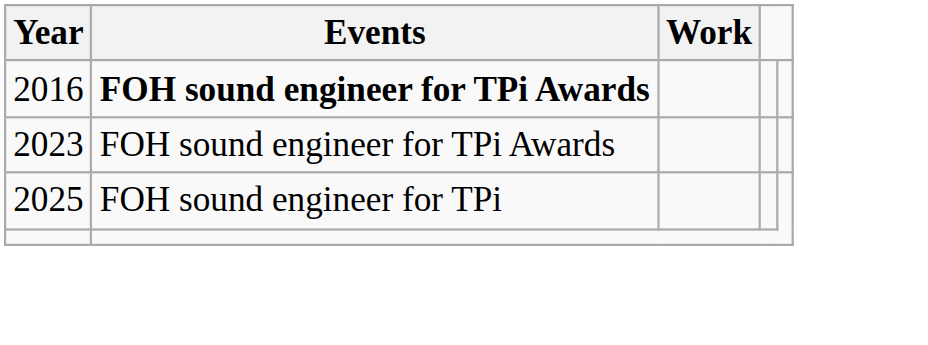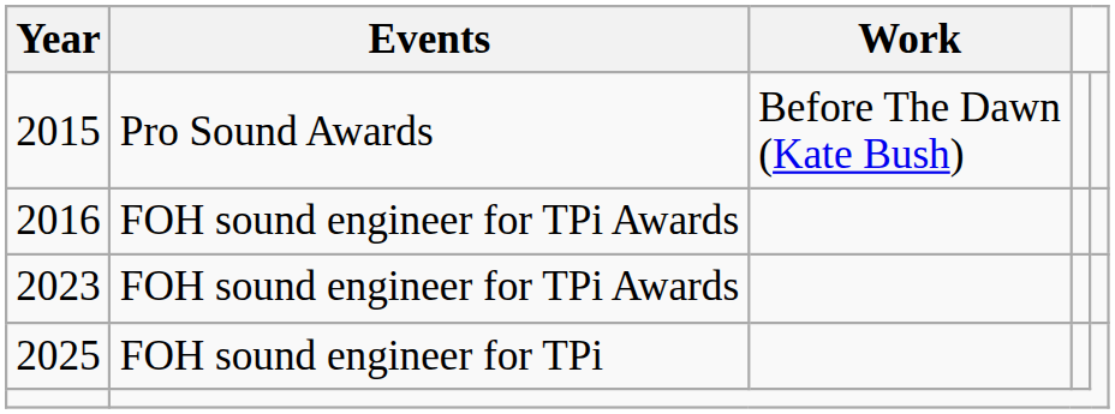 <table class="wikitable">
 <tr>
 <th>Year</th>
 <th>Events</th>
 <th>Work</th>
 <td colspan="2"></td>
 </tr>
 <tr>
+<td>2015</td>
+<td>Pro Sound Awards</td>
+<td>Before The Dawn<br>(<a href='#'>Kate Bush</a>)</td>
+<td></td>
+<td></td>
+</tr>
+<tr>
 <td>2016</td>
-<td><strong>FOH sound engineer for TPi Awards</strong></td>
+<td>FOH sound engineer for TPi Awards</td>
 <td></td>
 <td></td>
 </tr>
 <tr>
 <td>2023</td>
 <td>FOH sound engineer for TPi Awards</td>
 <td></td>
 <td></td>
 <td></td>
 </tr>
 <tr>
 <td>2025</td>
 <td>FOH sound engineer for TPi</td>
 <td></td>
 <td></td>
 </tr>
 <tr>
 <td></td>
 </tr>
 </table>
